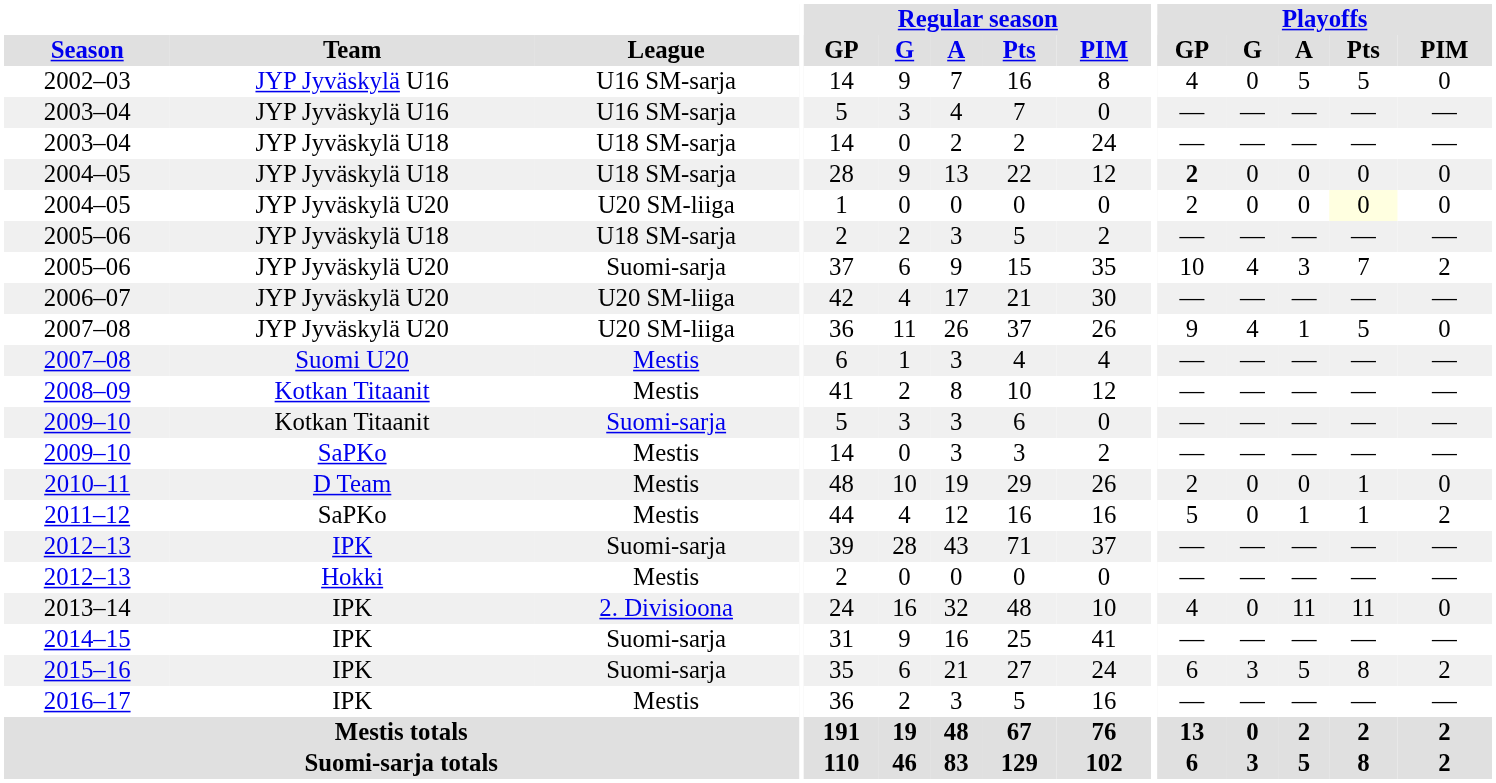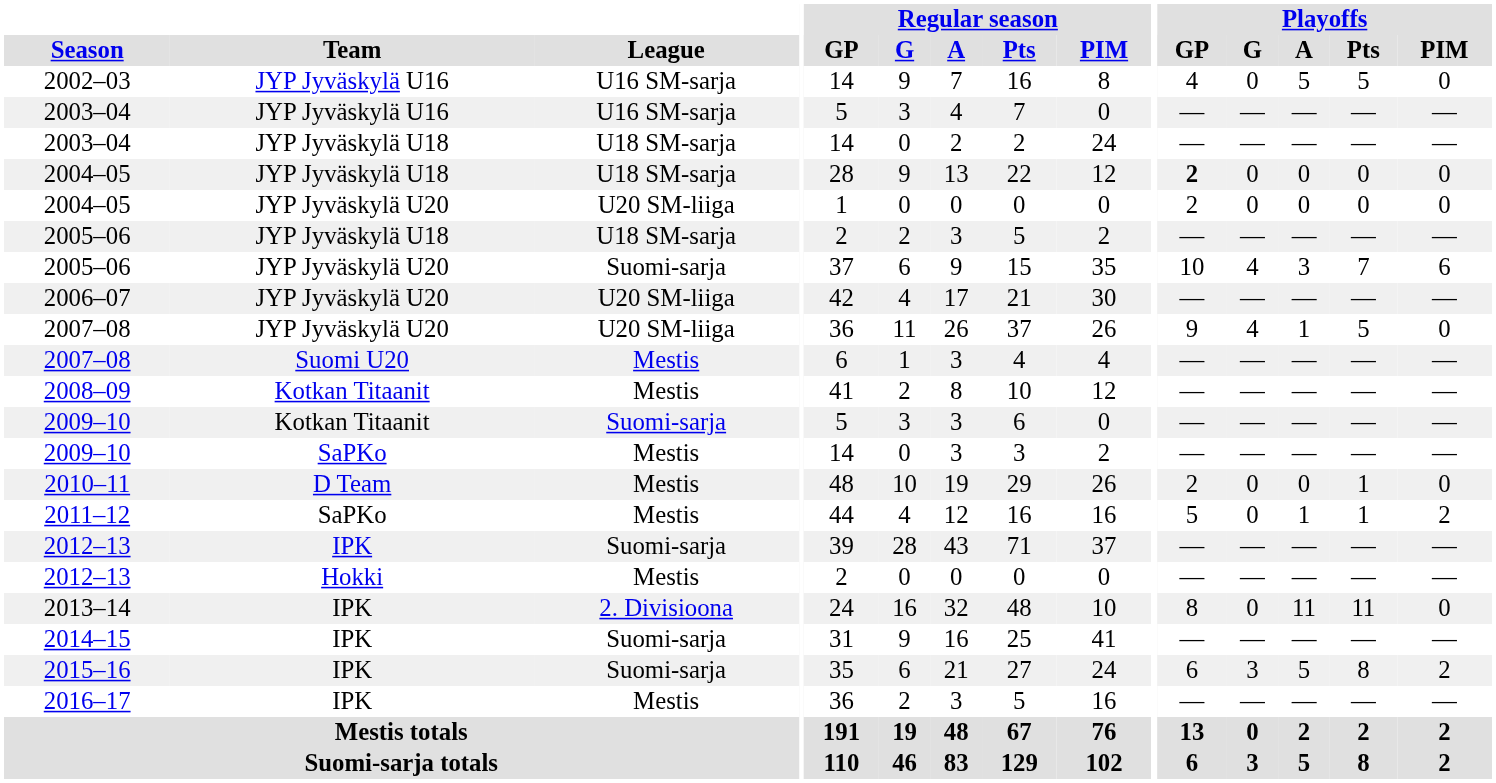 <table border="0" cellpadding="1" cellspacing="0" style="text-align:center; width:60em">
 <tr bgcolor="#e0e0e0">
 <th colspan="3" bgcolor="#ffffff"></th>
 <th rowspan="99" bgcolor="#ffffff"></th>
 <th colspan="5"><a href='#'>Regular season</a></th>
 <th rowspan="99" bgcolor="#ffffff"></th>
 <th colspan="5"><a href='#'>Playoffs</a></th>
 </tr>
 <tr bgcolor="#e0e0e0">
 <th><a href='#'>Season</a></th>
 <th>Team</th>
 <th>League</th>
 <th>GP</th>
 <th><a href='#'>G</a></th>
 <th><a href='#'>A</a></th>
 <th><a href='#'>Pts</a></th>
 <th><a href='#'>PIM</a></th>
 <th>GP</th>
 <th>G</th>
 <th>A</th>
 <th>Pts</th>
 <th>PIM</th>
 </tr>
 <tr>
 <td>2002–03</td>
 <td><a href='#'>JYP Jyväskylä</a> U16</td>
 <td>U16 SM-sarja</td>
 <td>14</td>
 <td>9</td>
 <td>7</td>
 <td>16</td>
 <td>8</td>
 <td>4</td>
 <td>0</td>
 <td>5</td>
 <td>5</td>
 <td>0</td>
 </tr>
 <tr bgcolor="#f0f0f0">
 <td>2003–04</td>
 <td>JYP Jyväskylä U16</td>
 <td>U16 SM-sarja</td>
 <td>5</td>
 <td>3</td>
 <td>4</td>
 <td>7</td>
 <td>0</td>
 <td>—</td>
 <td>—</td>
 <td>—</td>
 <td>—</td>
 <td>—</td>
 </tr>
 <tr>
 <td>2003–04</td>
 <td>JYP Jyväskylä U18</td>
 <td>U18 SM-sarja</td>
 <td>14</td>
 <td>0</td>
 <td>2</td>
 <td>2</td>
 <td>24</td>
 <td>—</td>
 <td>—</td>
 <td>—</td>
 <td>—</td>
 <td>—</td>
 </tr>
 <tr bgcolor="#f0f0f0">
 <td>2004–05</td>
 <td>JYP Jyväskylä U18</td>
 <td>U18 SM-sarja</td>
 <td>28</td>
 <td>9</td>
 <td>13</td>
 <td>22</td>
 <td>12</td>
 <td><strong>2</strong></td>
 <td>0</td>
 <td>0</td>
 <td>0</td>
 <td>0</td>
 </tr>
 <tr>
 <td>2004–05</td>
 <td>JYP Jyväskylä U20</td>
 <td>U20 SM-liiga</td>
 <td>1</td>
 <td>0</td>
 <td>0</td>
 <td>0</td>
 <td>0</td>
 <td>2</td>
 <td>0</td>
 <td>0</td>
-<td style="background: lightyellow;">0</td>
+<td>0</td>
 <td>0</td>
 </tr>
 <tr bgcolor="#f0f0f0">
 <td>2005–06</td>
 <td>JYP Jyväskylä U18</td>
 <td>U18 SM-sarja</td>
 <td>2</td>
 <td>2</td>
 <td>3</td>
 <td>5</td>
 <td>2</td>
 <td>—</td>
 <td>—</td>
 <td>—</td>
 <td>—</td>
 <td>—</td>
 </tr>
 <tr>
 <td>2005–06</td>
 <td>JYP Jyväskylä U20</td>
 <td>Suomi-sarja</td>
 <td>37</td>
 <td>6</td>
 <td>9</td>
 <td>15</td>
 <td>35</td>
 <td>10</td>
 <td>4</td>
 <td>3</td>
 <td>7</td>
-<td>2</td>
+<td>6</td>
 </tr>
 <tr bgcolor="#f0f0f0">
 <td>2006–07</td>
 <td>JYP Jyväskylä U20</td>
 <td>U20 SM-liiga</td>
 <td>42</td>
 <td>4</td>
 <td>17</td>
 <td>21</td>
 <td>30</td>
 <td>—</td>
 <td>—</td>
 <td>—</td>
 <td>—</td>
 <td>—</td>
 </tr>
 <tr>
 <td>2007–08</td>
 <td>JYP Jyväskylä U20</td>
 <td>U20 SM-liiga</td>
 <td>36</td>
 <td>11</td>
 <td>26</td>
 <td>37</td>
 <td>26</td>
 <td>9</td>
 <td>4</td>
 <td>1</td>
 <td>5</td>
 <td>0</td>
 </tr>
 <tr bgcolor="#f0f0f0">
 <td><a href='#'>2007–08</a></td>
 <td><a href='#'>Suomi U20</a></td>
 <td><a href='#'>Mestis</a></td>
 <td>6</td>
 <td>1</td>
 <td>3</td>
 <td>4</td>
 <td>4</td>
 <td>—</td>
 <td>—</td>
 <td>—</td>
 <td>—</td>
 <td>—</td>
 </tr>
 <tr>
 <td><a href='#'>2008–09</a></td>
 <td><a href='#'>Kotkan Titaanit</a></td>
 <td>Mestis</td>
 <td>41</td>
 <td>2</td>
 <td>8</td>
 <td>10</td>
 <td>12</td>
 <td>—</td>
 <td>—</td>
 <td>—</td>
 <td>—</td>
 <td>—</td>
 </tr>
 <tr bgcolor="#f0f0f0">
 <td><a href='#'>2009–10</a></td>
 <td>Kotkan Titaanit</td>
 <td><a href='#'>Suomi-sarja</a></td>
 <td>5</td>
 <td>3</td>
 <td>3</td>
 <td>6</td>
 <td>0</td>
 <td>—</td>
 <td>—</td>
 <td>—</td>
 <td>—</td>
 <td>—</td>
 </tr>
 <tr>
 <td><a href='#'>2009–10</a></td>
 <td><a href='#'>SaPKo</a></td>
 <td>Mestis</td>
 <td>14</td>
 <td>0</td>
 <td>3</td>
 <td>3</td>
 <td>2</td>
 <td>—</td>
 <td>—</td>
 <td>—</td>
 <td>—</td>
 <td>—</td>
 </tr>
 <tr bgcolor="#f0f0f0">
 <td><a href='#'>2010–11</a></td>
 <td><a href='#'>D Team</a></td>
 <td>Mestis</td>
 <td>48</td>
 <td>10</td>
 <td>19</td>
 <td>29</td>
 <td>26</td>
 <td>2</td>
 <td>0</td>
 <td>0</td>
 <td>1</td>
 <td>0</td>
 </tr>
 <tr>
 <td><a href='#'>2011–12</a></td>
 <td>SaPKo</td>
 <td>Mestis</td>
 <td>44</td>
 <td>4</td>
 <td>12</td>
 <td>16</td>
 <td>16</td>
 <td>5</td>
 <td>0</td>
 <td>1</td>
 <td>1</td>
 <td>2</td>
 </tr>
 <tr bgcolor="#f0f0f0">
 <td><a href='#'>2012–13</a></td>
 <td><a href='#'>IPK</a></td>
 <td>Suomi-sarja</td>
 <td>39</td>
 <td>28</td>
 <td>43</td>
 <td>71</td>
 <td>37</td>
 <td>—</td>
 <td>—</td>
 <td>—</td>
 <td>—</td>
 <td>—</td>
 </tr>
 <tr>
 <td><a href='#'>2012–13</a></td>
 <td><a href='#'>Hokki</a></td>
 <td>Mestis</td>
 <td>2</td>
 <td>0</td>
 <td>0</td>
 <td>0</td>
 <td>0</td>
 <td>—</td>
 <td>—</td>
 <td>—</td>
 <td>—</td>
 <td>—</td>
 </tr>
 <tr bgcolor="#f0f0f0">
 <td>2013–14</td>
 <td>IPK</td>
 <td><a href='#'>2. Divisioona</a></td>
 <td>24</td>
 <td>16</td>
 <td>32</td>
 <td>48</td>
 <td>10</td>
-<td>4</td>
+<td>8</td>
 <td>0</td>
 <td>11</td>
 <td>11</td>
 <td>0</td>
 </tr>
 <tr>
 <td><a href='#'>2014–15</a></td>
 <td>IPK</td>
 <td>Suomi-sarja</td>
 <td>31</td>
 <td>9</td>
 <td>16</td>
 <td>25</td>
 <td>41</td>
 <td>—</td>
 <td>—</td>
 <td>—</td>
 <td>—</td>
 <td>—</td>
 </tr>
 <tr bgcolor="#f0f0f0">
 <td><a href='#'>2015–16</a></td>
 <td>IPK</td>
 <td>Suomi-sarja</td>
 <td>35</td>
 <td>6</td>
 <td>21</td>
 <td>27</td>
 <td>24</td>
 <td>6</td>
 <td>3</td>
 <td>5</td>
 <td>8</td>
 <td>2</td>
 </tr>
 <tr>
 <td><a href='#'>2016–17</a></td>
 <td>IPK</td>
 <td>Mestis</td>
 <td>36</td>
 <td>2</td>
 <td>3</td>
 <td>5</td>
 <td>16</td>
 <td>—</td>
 <td>—</td>
 <td>—</td>
 <td>—</td>
 <td>—</td>
 </tr>
 <tr>
 </tr>
 <tr ALIGN="center" bgcolor="#e0e0e0">
 <th colspan="3">Mestis totals</th>
 <th ALIGN="center">191</th>
 <th ALIGN="center">19</th>
 <th ALIGN="center">48</th>
 <th ALIGN="center">67</th>
 <th ALIGN="center">76</th>
 <th ALIGN="center">13</th>
 <th ALIGN="center">0</th>
 <th ALIGN="center">2</th>
 <th ALIGN="center">2</th>
 <th ALIGN="center">2</th>
 </tr>
 <tr>
 </tr>
 <tr ALIGN="center" bgcolor="#e0e0e0">
 <th colspan="3">Suomi-sarja totals</th>
 <th ALIGN="center">110</th>
 <th ALIGN="center">46</th>
 <th ALIGN="center">83</th>
 <th ALIGN="center">129</th>
 <th ALIGN="center">102</th>
 <th ALIGN="center">6</th>
 <th ALIGN="center">3</th>
 <th ALIGN="center">5</th>
 <th ALIGN="center">8</th>
 <th ALIGN="center">2</th>
 </tr>
 </table>
